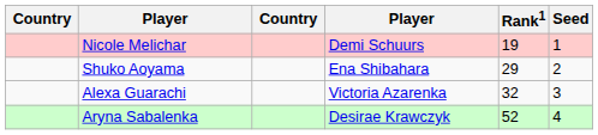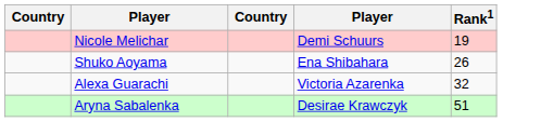 <table class="sortable wikitable">
 <tr>
 <th width="70">Country</th>
 <th width="175">Player</th>
 <th width="70">Country</th>
 <th width="175">Player</th>
 <th>Rank<sup>1</sup></th>
-<th>Seed</th>
 </tr>
 <tr style="background:#fcc;">
 <td></td>
 <td><a href='#'>Nicole Melichar</a></td>
 <td></td>
 <td><a href='#'>Demi Schuurs</a></td>
 <td>19</td>
-<td>1</td>
 </tr>
 <tr>
 <td></td>
 <td><a href='#'>Shuko Aoyama</a></td>
 <td></td>
 <td><a href='#'>Ena Shibahara</a></td>
-<td>29</td>
-<td>2</td>
+<td>26</td>
 </tr>
 <tr>
 <td></td>
 <td><a href='#'>Alexa Guarachi</a></td>
 <td></td>
 <td><a href='#'>Victoria Azarenka</a></td>
 <td>32</td>
-<td>3</td>
 </tr>
 <tr style="background:#cfc;">
 <td></td>
 <td><a href='#'>Aryna Sabalenka</a></td>
 <td></td>
 <td><a href='#'>Desirae Krawczyk</a></td>
-<td>52</td>
-<td>4</td>
+<td>51</td>
 </tr>
 </table>
